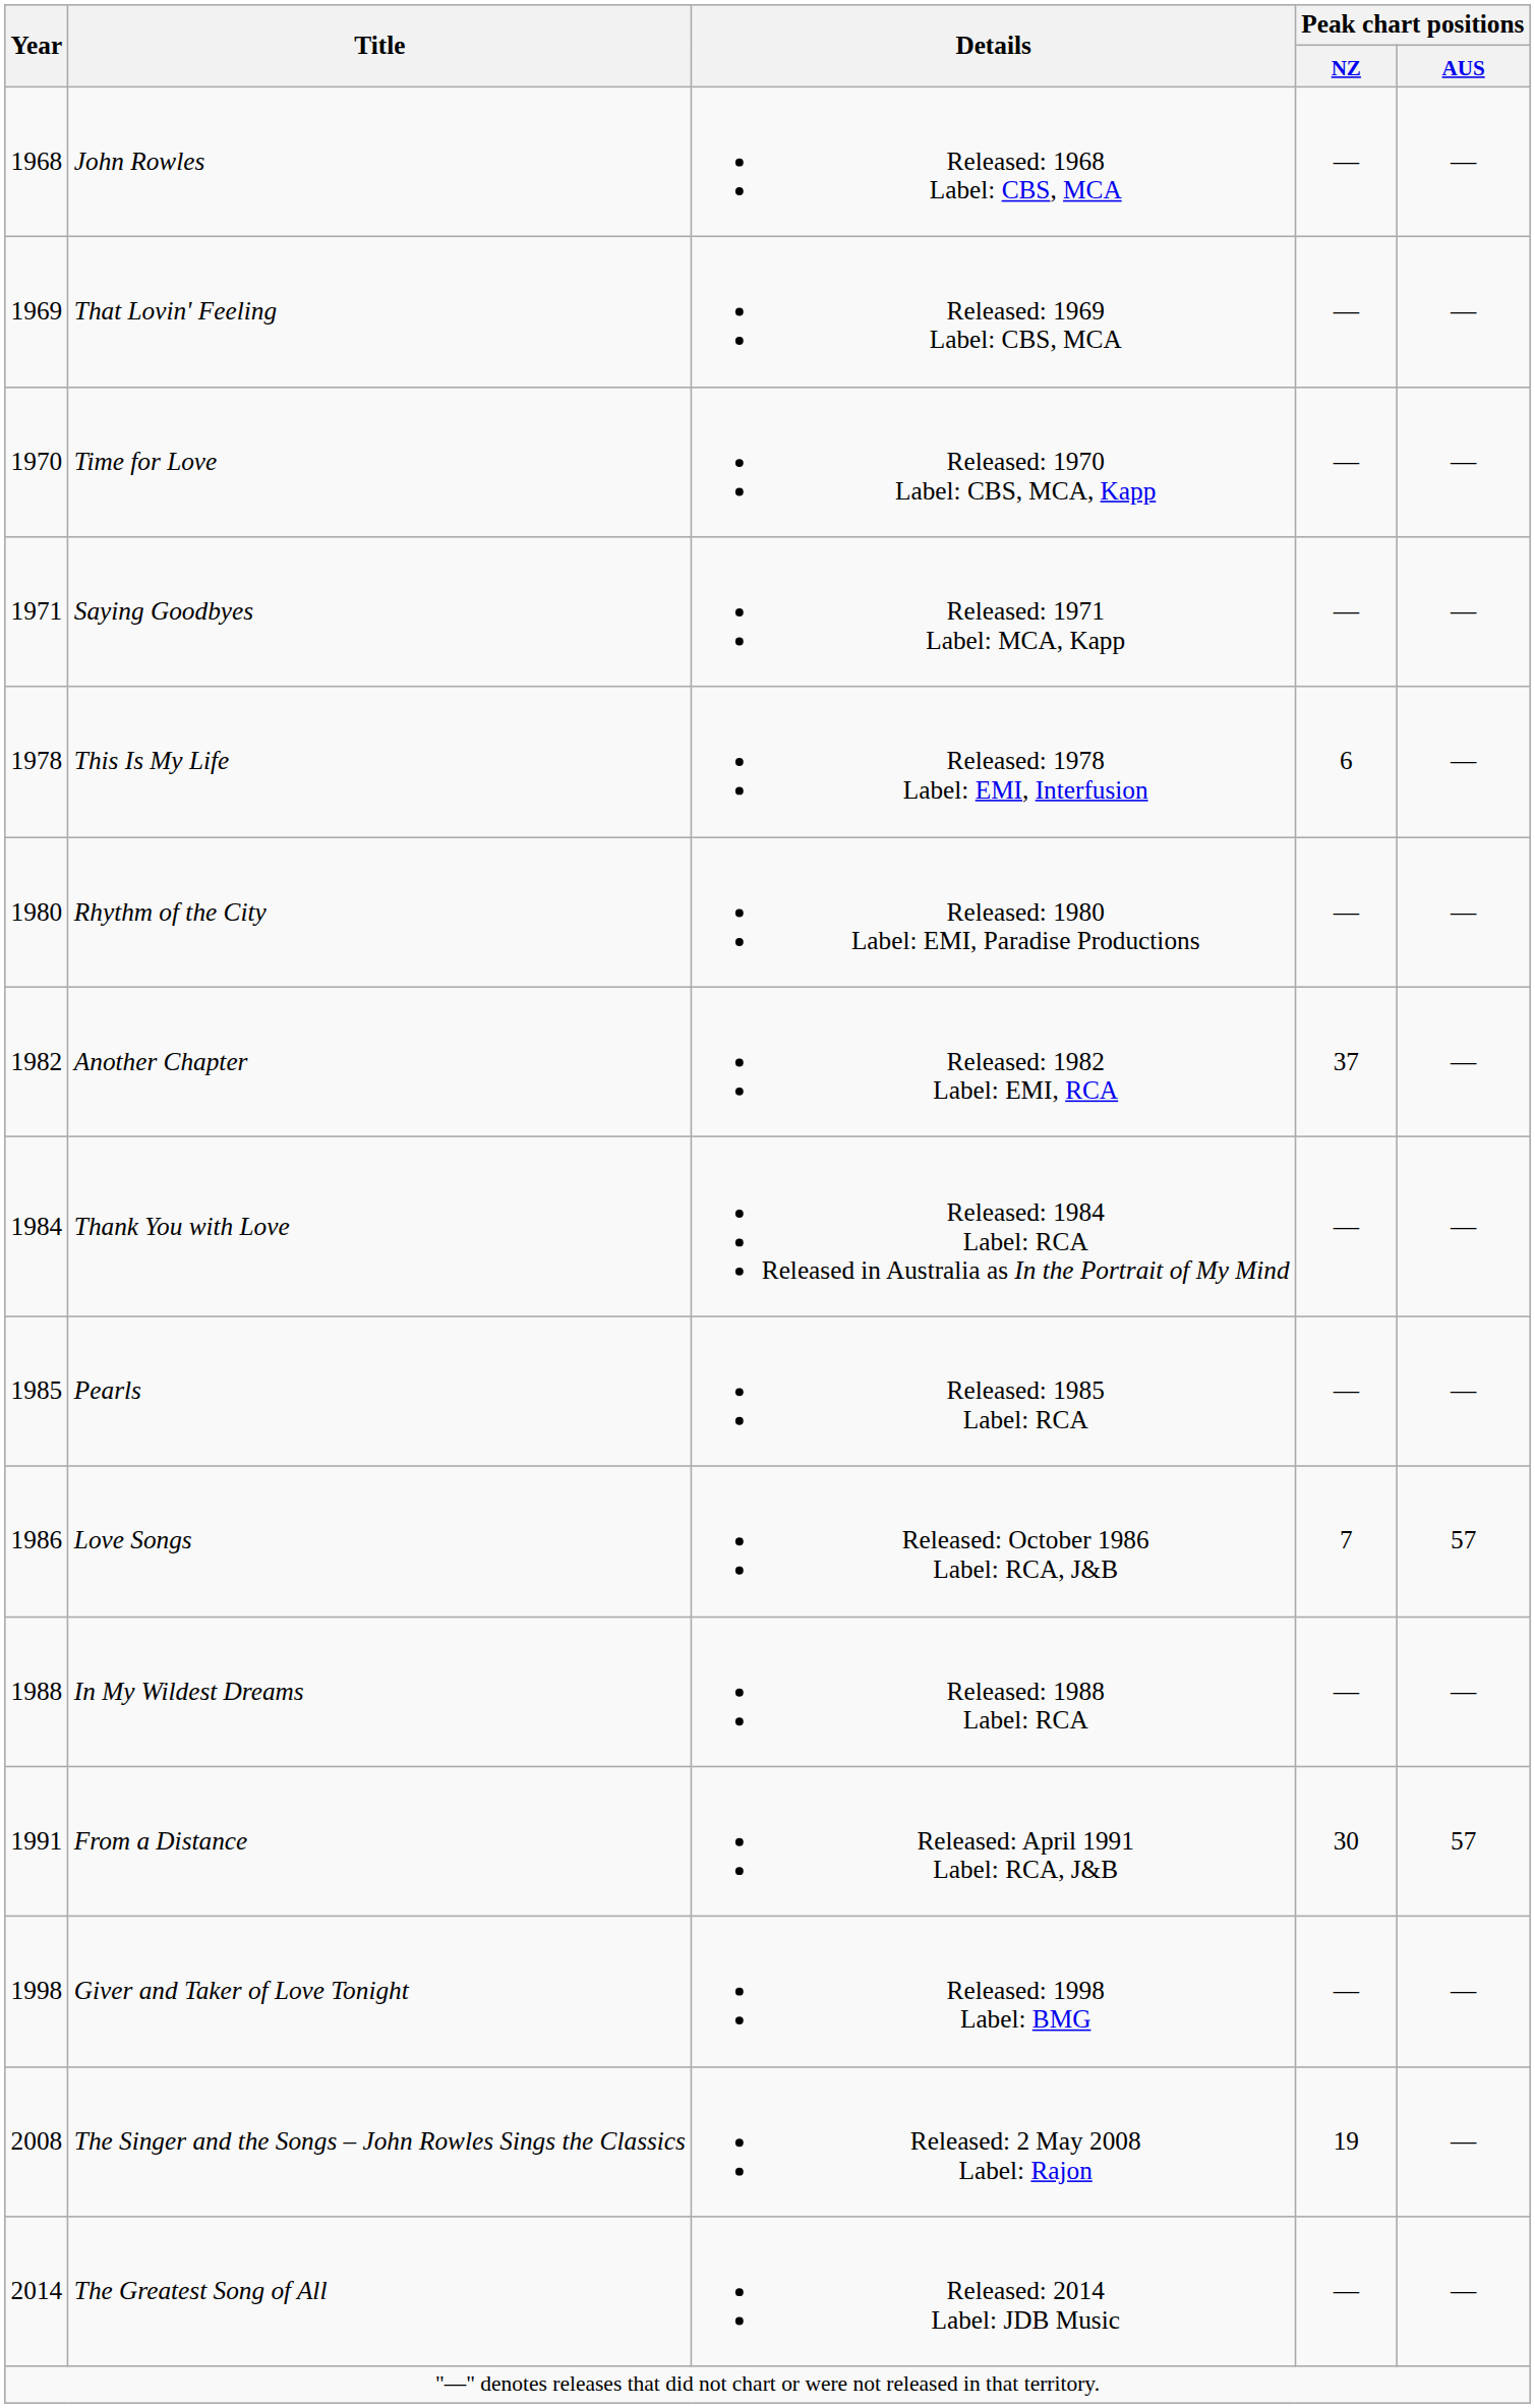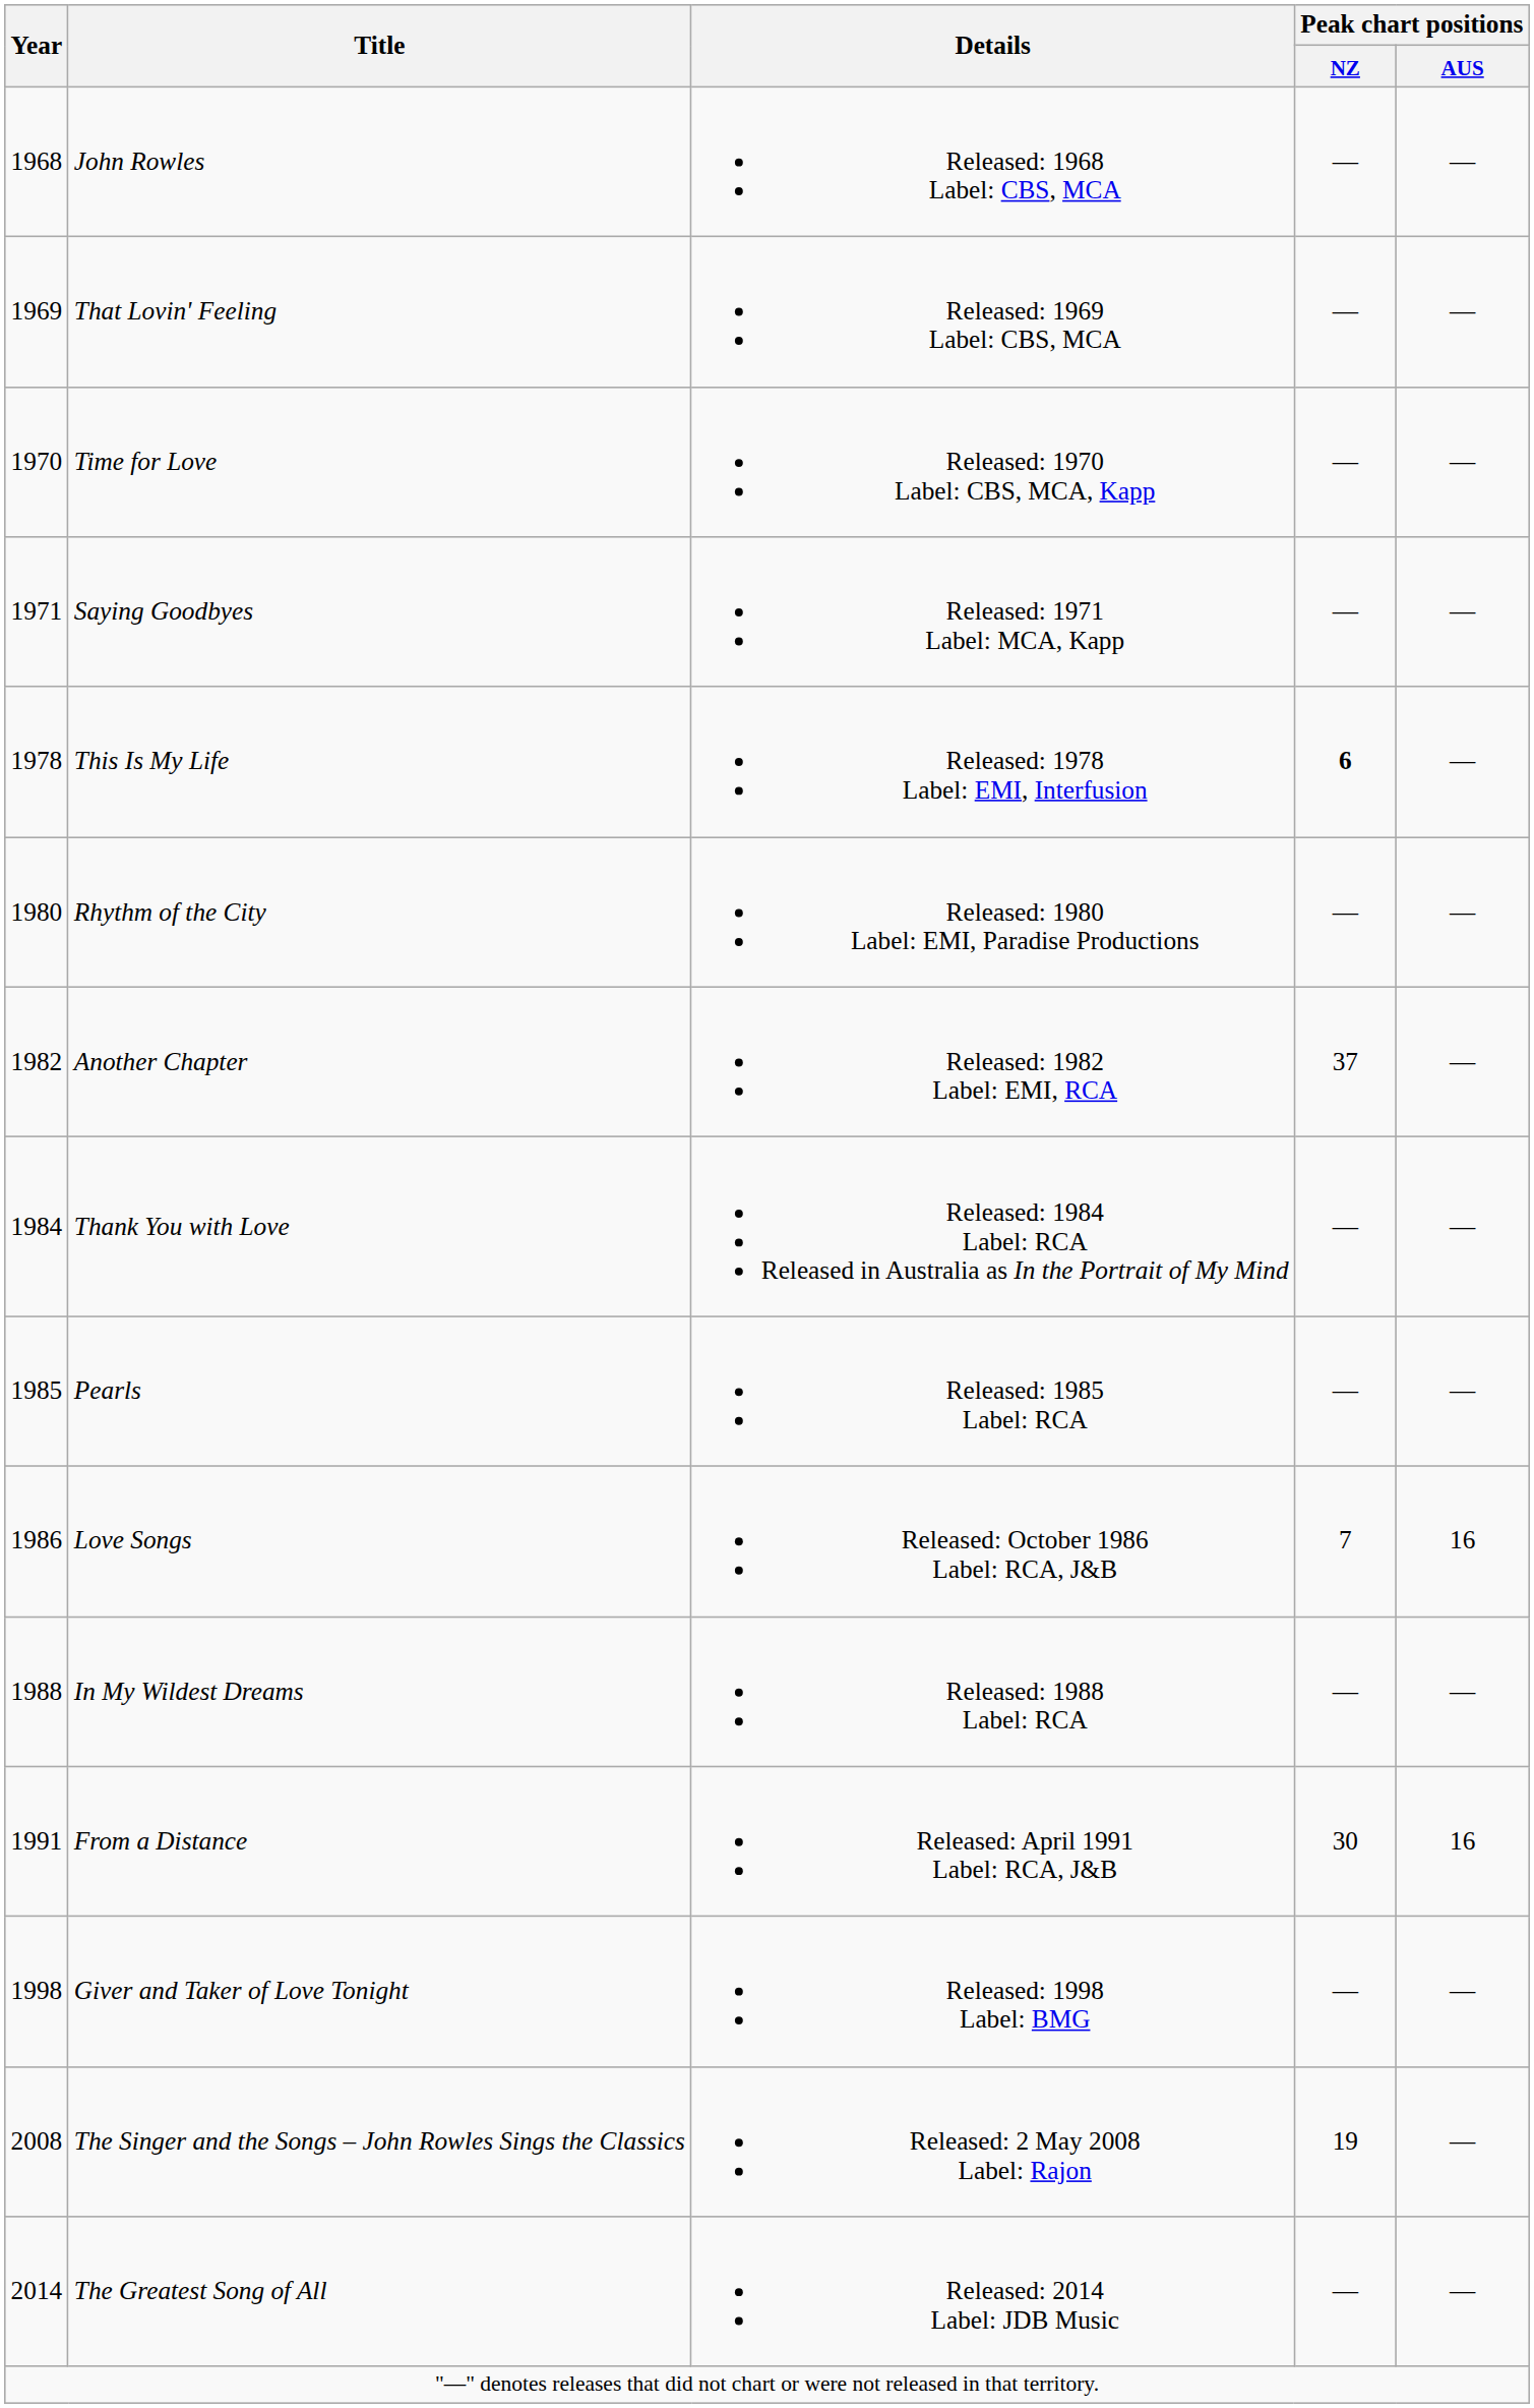 <table class="wikitable" style="text-align:center">
 <tr>
 <th rowspan="2">Year</th>
 <th rowspan="2">Title</th>
 <th rowspan="2">Details</th>
 <th colspan="2">Peak chart positions</th>
 </tr>
 <tr>
 <th><small><a href='#'>NZ</a></small><br></th>
 <th><small><a href='#'>AUS</a></small><br></th>
 </tr>
 <tr>
 <td>1968</td>
 <td align="left"><em>John Rowles</em></td>
 <td><br><ul><li>Released: 1968</li><li>Label: <a href='#'>CBS</a>, <a href='#'>MCA</a></li></ul></td>
 <td>—</td>
 <td>—</td>
 </tr>
 <tr>
 <td>1969</td>
 <td align="left"><em>That Lovin' Feeling</em></td>
 <td><br><ul><li>Released: 1969</li><li>Label: CBS, MCA</li></ul></td>
 <td>—</td>
 <td>—</td>
 </tr>
 <tr>
 <td>1970</td>
 <td align="left"><em>Time for Love</em></td>
 <td><br><ul><li>Released: 1970</li><li>Label: CBS, MCA, <a href='#'>Kapp</a></li></ul></td>
 <td>—</td>
 <td>—</td>
 </tr>
 <tr>
 <td>1971</td>
 <td align="left"><em>Saying Goodbyes</em></td>
 <td><br><ul><li>Released: 1971</li><li>Label: MCA, Kapp</li></ul></td>
 <td>—</td>
 <td>—</td>
 </tr>
 <tr>
 <td>1978</td>
 <td align="left"><em>This Is My Life</em></td>
 <td><br><ul><li>Released: 1978</li><li>Label: <a href='#'>EMI</a>, <a href='#'>Interfusion</a></li></ul></td>
-<td>6</td>
+<td><strong>6</strong></td>
 <td>—</td>
 </tr>
 <tr>
 <td>1980</td>
 <td align="left"><em>Rhythm of the City</em></td>
 <td><br><ul><li>Released: 1980</li><li>Label: EMI, Paradise Productions</li></ul></td>
 <td>—</td>
 <td>—</td>
 </tr>
 <tr>
 <td>1982</td>
 <td align="left"><em>Another Chapter</em></td>
 <td><br><ul><li>Released: 1982</li><li>Label: EMI, <a href='#'>RCA</a></li></ul></td>
 <td>37</td>
 <td>—</td>
 </tr>
 <tr>
 <td>1984</td>
 <td align="left"><em>Thank You with Love</em></td>
 <td><br><ul><li>Released: 1984</li><li>Label: RCA</li><li>Released in Australia as <em>In the Portrait of My Mind</em></li></ul></td>
 <td>—</td>
 <td>—</td>
 </tr>
 <tr>
 <td>1985</td>
 <td align="left"><em>Pearls</em></td>
 <td><br><ul><li>Released: 1985</li><li>Label: RCA</li></ul></td>
 <td>—</td>
 <td>—</td>
 </tr>
 <tr>
 <td>1986</td>
 <td align="left"><em>Love Songs</em></td>
 <td><br><ul><li>Released: October 1986</li><li>Label: RCA, J&B</li></ul></td>
 <td>7</td>
-<td>57</td>
+<td>16</td>
 </tr>
 <tr>
 <td>1988</td>
 <td align="left"><em>In My Wildest Dreams</em></td>
 <td><br><ul><li>Released: 1988</li><li>Label: RCA</li></ul></td>
 <td>—</td>
 <td>—</td>
 </tr>
 <tr>
 <td>1991</td>
 <td align="left"><em>From a Distance</em></td>
 <td><br><ul><li>Released: April 1991</li><li>Label: RCA, J&B</li></ul></td>
 <td>30</td>
-<td>57</td>
+<td>16</td>
 </tr>
 <tr>
 <td>1998</td>
 <td align="left"><em>Giver and Taker of Love Tonight</em></td>
 <td><br><ul><li>Released: 1998</li><li>Label: <a href='#'>BMG</a></li></ul></td>
 <td>—</td>
 <td>—</td>
 </tr>
 <tr>
 <td>2008</td>
 <td align="left"><em>The Singer and the Songs – John Rowles Sings the Classics</em></td>
 <td><br><ul><li>Released: 2 May 2008</li><li>Label: <a href='#'>Rajon</a></li></ul></td>
 <td>19</td>
 <td>—</td>
 </tr>
 <tr>
 <td>2014</td>
 <td align="left"><em>The Greatest Song of All</em></td>
 <td><br><ul><li>Released: 2014</li><li>Label: JDB Music</li></ul></td>
 <td>—</td>
 <td>—</td>
 </tr>
 <tr>
 <td colspan="5" style="font-size:85%">"—" denotes releases that did not chart or were not released in that territory.</td>
 </tr>
 </table>
